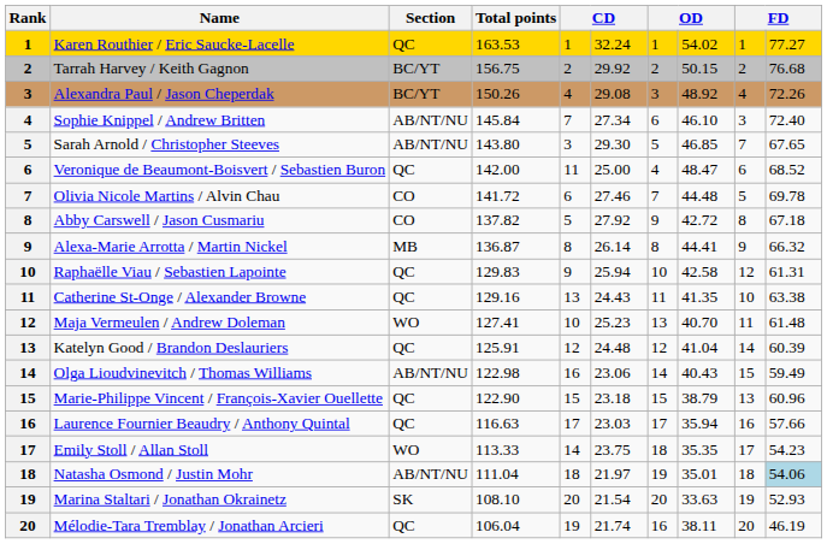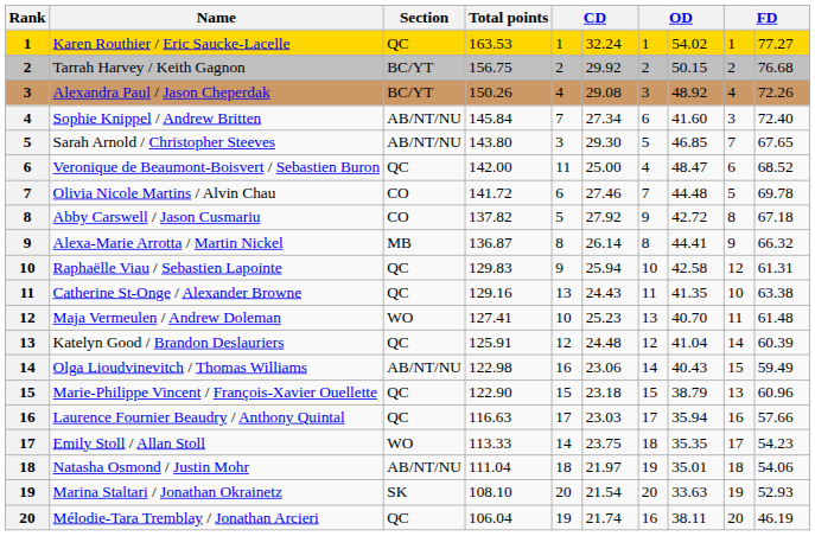 <table class="wikitable sortable">
 <tr>
 <th>Rank</th>
 <th>Name</th>
 <th>Section</th>
 <th>Total points</th>
 <th colspan="2" width="80px"><a href='#'>CD</a></th>
 <th colspan="2" width="80px"><a href='#'>OD</a></th>
 <th colspan="2" width="80px"><a href='#'>FD</a></th>
 </tr>
 <tr bgcolor="gold">
 <td align="center"><strong>1</strong></td>
 <td><a href='#'>Karen Routhier</a> / <a href='#'>Eric Saucke-Lacelle</a></td>
 <td>QC</td>
 <td>163.53</td>
 <td>1</td>
 <td>32.24</td>
 <td>1</td>
 <td>54.02</td>
 <td>1</td>
 <td>77.27</td>
 </tr>
 <tr bgcolor="silver">
 <td align="center"><strong>2</strong></td>
 <td>Tarrah Harvey / Keith Gagnon</td>
 <td>BC/YT</td>
 <td>156.75</td>
 <td>2</td>
 <td>29.92</td>
 <td>2</td>
 <td>50.15</td>
 <td>2</td>
 <td>76.68</td>
 </tr>
 <tr bgcolor="cc9966">
 <td align="center"><strong>3</strong></td>
 <td><a href='#'>Alexandra Paul</a> / <a href='#'>Jason Cheperdak</a></td>
 <td>BC/YT</td>
 <td>150.26</td>
 <td>4</td>
 <td>29.08</td>
 <td>3</td>
 <td>48.92</td>
 <td>4</td>
 <td>72.26</td>
 </tr>
 <tr>
 <th>4</th>
 <td><a href='#'>Sophie Knippel</a> / <a href='#'>Andrew Britten</a></td>
 <td>AB/NT/NU</td>
 <td>145.84</td>
 <td>7</td>
 <td>27.34</td>
 <td>6</td>
-<td>46.10</td>
+<td>41.60</td>
 <td>3</td>
 <td>72.40</td>
 </tr>
 <tr>
 <th>5</th>
 <td>Sarah Arnold / <a href='#'>Christopher Steeves</a></td>
 <td>AB/NT/NU</td>
 <td>143.80</td>
 <td>3</td>
 <td>29.30</td>
 <td>5</td>
 <td>46.85</td>
 <td>7</td>
 <td>67.65</td>
 </tr>
 <tr>
 <th>6</th>
 <td><a href='#'>Veronique de Beaumont-Boisvert</a> / <a href='#'>Sebastien Buron</a></td>
 <td>QC</td>
 <td>142.00</td>
 <td>11</td>
 <td>25.00</td>
 <td>4</td>
 <td>48.47</td>
 <td>6</td>
 <td>68.52</td>
 </tr>
 <tr>
 <th>7</th>
 <td><a href='#'>Olivia Nicole Martins</a> / Alvin Chau</td>
 <td>CO</td>
 <td>141.72</td>
 <td>6</td>
 <td>27.46</td>
 <td>7</td>
 <td>44.48</td>
 <td>5</td>
 <td>69.78</td>
 </tr>
 <tr>
 <th>8</th>
 <td><a href='#'>Abby Carswell</a> / <a href='#'>Jason Cusmariu</a></td>
 <td>CO</td>
 <td>137.82</td>
 <td>5</td>
 <td>27.92</td>
 <td>9</td>
 <td>42.72</td>
 <td>8</td>
 <td>67.18</td>
 </tr>
 <tr>
 <th>9</th>
 <td><a href='#'>Alexa-Marie Arrotta</a> / <a href='#'>Martin Nickel</a></td>
 <td>MB</td>
 <td>136.87</td>
 <td>8</td>
 <td>26.14</td>
 <td>8</td>
 <td>44.41</td>
 <td>9</td>
 <td>66.32</td>
 </tr>
 <tr>
 <th>10</th>
 <td><a href='#'>Raphaëlle Viau</a> / <a href='#'>Sebastien Lapointe</a></td>
 <td>QC</td>
 <td>129.83</td>
 <td>9</td>
 <td>25.94</td>
 <td>10</td>
 <td>42.58</td>
 <td>12</td>
 <td>61.31</td>
 </tr>
 <tr>
 <th>11</th>
 <td><a href='#'>Catherine St-Onge</a> / <a href='#'>Alexander Browne</a></td>
 <td>QC</td>
 <td>129.16</td>
 <td>13</td>
 <td>24.43</td>
 <td>11</td>
 <td>41.35</td>
 <td>10</td>
 <td>63.38</td>
 </tr>
 <tr>
 <th>12</th>
 <td><a href='#'>Maja Vermeulen</a> / <a href='#'>Andrew Doleman</a></td>
 <td>WO</td>
 <td>127.41</td>
 <td>10</td>
 <td>25.23</td>
 <td>13</td>
 <td>40.70</td>
 <td>11</td>
 <td>61.48</td>
 </tr>
 <tr>
 <th>13</th>
 <td>Katelyn Good / <a href='#'>Brandon Deslauriers</a></td>
 <td>QC</td>
 <td>125.91</td>
 <td>12</td>
 <td>24.48</td>
 <td>12</td>
 <td>41.04</td>
 <td>14</td>
 <td>60.39</td>
 </tr>
 <tr>
 <th>14</th>
 <td><a href='#'>Olga Lioudvinevitch</a> / <a href='#'>Thomas Williams</a></td>
 <td>AB/NT/NU</td>
 <td>122.98</td>
 <td>16</td>
 <td>23.06</td>
 <td>14</td>
 <td>40.43</td>
 <td>15</td>
 <td>59.49</td>
 </tr>
 <tr>
 <th>15</th>
 <td><a href='#'>Marie-Philippe Vincent</a> / <a href='#'>François-Xavier Ouellette</a></td>
 <td>QC</td>
 <td>122.90</td>
 <td>15</td>
 <td>23.18</td>
 <td>15</td>
 <td>38.79</td>
 <td>13</td>
 <td>60.96</td>
 </tr>
 <tr>
 <th>16</th>
 <td><a href='#'>Laurence Fournier Beaudry</a> / <a href='#'>Anthony Quintal</a></td>
 <td>QC</td>
 <td>116.63</td>
 <td>17</td>
 <td>23.03</td>
 <td>17</td>
 <td>35.94</td>
 <td>16</td>
 <td>57.66</td>
 </tr>
 <tr>
 <th>17</th>
 <td><a href='#'>Emily Stoll</a> / <a href='#'>Allan Stoll</a></td>
 <td>WO</td>
 <td>113.33</td>
 <td>14</td>
 <td>23.75</td>
 <td>18</td>
 <td>35.35</td>
 <td>17</td>
 <td>54.23</td>
 </tr>
 <tr>
 <th>18</th>
 <td><a href='#'>Natasha Osmond</a> / <a href='#'>Justin Mohr</a></td>
 <td>AB/NT/NU</td>
 <td>111.04</td>
 <td>18</td>
 <td>21.97</td>
 <td>19</td>
 <td>35.01</td>
 <td>18</td>
-<td style="background: lightblue;">54.06</td>
+<td>54.06</td>
 </tr>
 <tr>
 <th>19</th>
 <td><a href='#'>Marina Staltari</a> / <a href='#'>Jonathan Okrainetz</a></td>
 <td>SK</td>
 <td>108.10</td>
 <td>20</td>
 <td>21.54</td>
 <td>20</td>
 <td>33.63</td>
 <td>19</td>
 <td>52.93</td>
 </tr>
 <tr>
 <th>20</th>
 <td><a href='#'>Mélodie-Tara Tremblay</a> / <a href='#'>Jonathan Arcieri</a></td>
 <td>QC</td>
 <td>106.04</td>
 <td>19</td>
 <td>21.74</td>
 <td>16</td>
 <td>38.11</td>
 <td>20</td>
 <td>46.19</td>
 </tr>
 </table>
